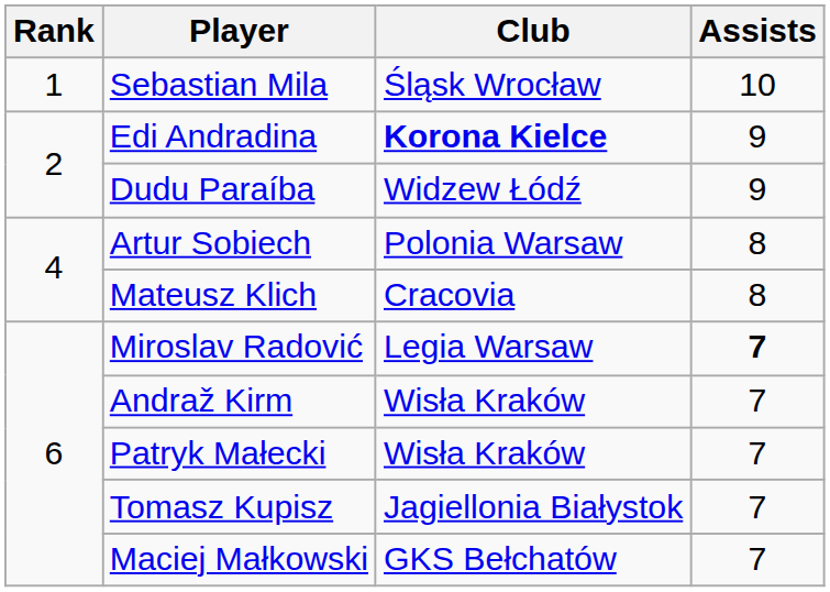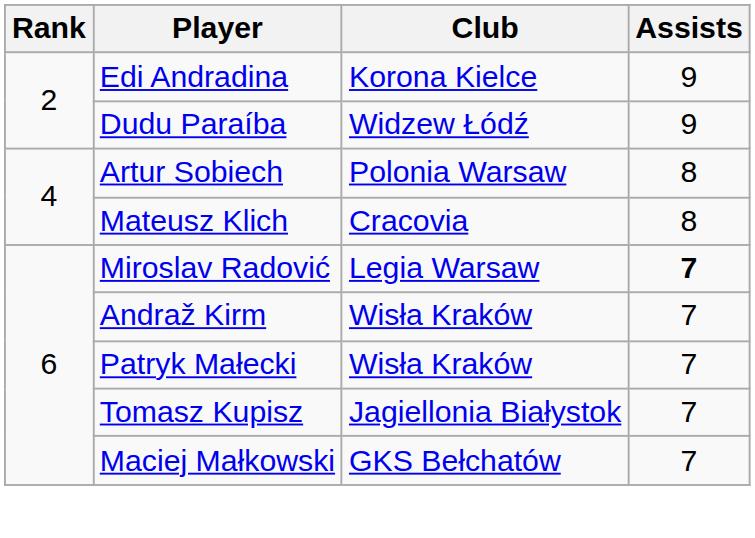 <table class="wikitable" style="text-align:center">
 <tr>
 <th>Rank</th>
 <th>Player</th>
 <th>Club</th>
 <th>Assists</th>
 </tr>
 <tr>
-<td rowspan="1">1</td>
-<td align="left"> <a href='#'>Sebastian Mila</a></td>
-<td align="left"><a href='#'>Śląsk Wrocław</a></td>
-<td>10</td>
-</tr>
-<tr>
 <td rowspan="2">2</td>
 <td align="left"> <a href='#'>Edi Andradina</a></td>
-<td align="left"><strong><a href='#'>Korona Kielce</a></strong></td>
+<td align="left"><a href='#'>Korona Kielce</a></td>
 <td>9</td>
 </tr>
 <tr>
 <td align="left"> <a href='#'>Dudu Paraíba</a></td>
 <td align="left"><a href='#'>Widzew Łódź</a></td>
 <td>9</td>
 </tr>
 <tr>
 <td rowspan="2">4</td>
 <td align="left"> <a href='#'>Artur Sobiech</a></td>
 <td align="left"><a href='#'>Polonia Warsaw</a></td>
 <td>8</td>
 </tr>
 <tr>
 <td align="left"> <a href='#'>Mateusz Klich</a></td>
 <td align="left"><a href='#'>Cracovia</a></td>
 <td>8</td>
 </tr>
 <tr>
 <td rowspan="5">6</td>
 <td align="left"> <a href='#'>Miroslav Radović</a></td>
 <td align="left"><a href='#'>Legia Warsaw</a></td>
 <td><strong>7</strong></td>
 </tr>
 <tr>
 <td align="left"> <a href='#'>Andraž Kirm</a></td>
 <td align="left"><a href='#'>Wisła Kraków</a></td>
 <td>7</td>
 </tr>
 <tr>
 <td align="left"> <a href='#'>Patryk Małecki</a></td>
 <td align="left"><a href='#'>Wisła Kraków</a></td>
 <td>7</td>
 </tr>
 <tr>
 <td align="left"> <a href='#'>Tomasz Kupisz</a></td>
 <td align="left"><a href='#'>Jagiellonia Białystok</a></td>
 <td>7</td>
 </tr>
 <tr>
 <td align="left"> <a href='#'>Maciej Małkowski</a></td>
 <td align="left"><a href='#'>GKS Bełchatów</a></td>
 <td>7</td>
 </tr>
 </table>
